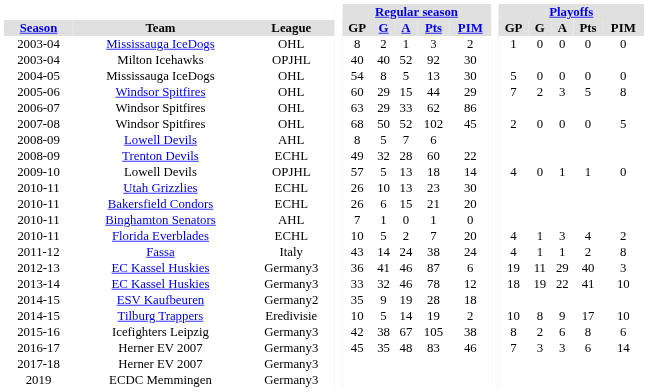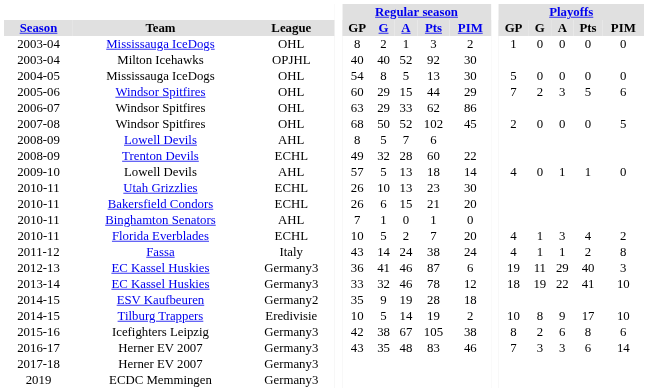 <table border="0" cellpadding="1" cellspacing="0" style="text-align:center; width:50em">
 <tr style="background:#e0e0e0;">
 <th colspan="3" style="background:#fff;"> </th>
 <th rowspan="105" style="background:#fff;"> </th>
 <th colspan="5"><a href='#'>Regular season</a></th>
 <th rowspan="105" style="background:#fff;"> </th>
 <th colspan="5"><a href='#'>Playoffs</a></th>
 </tr>
 <tr style="background:#e0e0e0;">
 <th><a href='#'>Season</a></th>
 <th>Team</th>
 <th>League</th>
 <th>GP</th>
 <th><a href='#'>G</a></th>
 <th><a href='#'>A</a></th>
 <th><a href='#'>Pts</a></th>
 <th><a href='#'>PIM</a></th>
 <th>GP</th>
 <th>G</th>
 <th>A</th>
 <th>Pts</th>
 <th>PIM</th>
 </tr>
 <tr>
 <td>2003-04</td>
 <td><a href='#'>Mississauga IceDogs</a></td>
 <td>OHL</td>
 <td>8</td>
 <td>2</td>
 <td>1</td>
 <td>3</td>
 <td>2</td>
 <td>1</td>
 <td>0</td>
 <td>0</td>
 <td>0</td>
 <td>0</td>
 </tr>
 <tr>
 <td>2003-04</td>
 <td>Milton Icehawks</td>
 <td>OPJHL</td>
 <td>40</td>
 <td>40</td>
 <td>52</td>
 <td>92</td>
 <td>30</td>
 <td></td>
 <td></td>
 <td></td>
 <td></td>
 <td></td>
 </tr>
 <tr>
 <td>2004-05</td>
 <td>Mississauga IceDogs</td>
 <td>OHL</td>
 <td>54</td>
 <td>8</td>
 <td>5</td>
 <td>13</td>
 <td>30</td>
 <td>5</td>
 <td>0</td>
 <td>0</td>
 <td>0</td>
 <td>0</td>
 </tr>
 <tr>
 <td>2005-06</td>
 <td><a href='#'>Windsor Spitfires</a></td>
 <td>OHL</td>
 <td>60</td>
 <td>29</td>
 <td>15</td>
 <td>44</td>
 <td>29</td>
 <td>7</td>
 <td>2</td>
 <td>3</td>
 <td>5</td>
-<td>8</td>
+<td>6</td>
 </tr>
 <tr>
 <td>2006-07</td>
 <td>Windsor Spitfires</td>
 <td>OHL</td>
 <td>63</td>
 <td>29</td>
 <td>33</td>
 <td>62</td>
 <td>86</td>
 <td></td>
 <td></td>
 <td></td>
 <td></td>
 <td></td>
 </tr>
 <tr>
 <td>2007-08</td>
 <td>Windsor Spitfires</td>
 <td>OHL</td>
 <td>68</td>
 <td>50</td>
 <td>52</td>
 <td>102</td>
 <td>45</td>
 <td>2</td>
 <td>0</td>
 <td>0</td>
 <td>0</td>
 <td>5</td>
 </tr>
 <tr>
 <td>2008-09</td>
 <td><a href='#'>Lowell Devils</a></td>
 <td>AHL</td>
 <td>8</td>
 <td>5</td>
 <td 2>7</td>
 <td>6</td>
 <td></td>
 <td></td>
 <td></td>
 <td></td>
 <td></td>
 </tr>
 <tr>
 <td>2008-09</td>
 <td><a href='#'>Trenton Devils</a></td>
 <td>ECHL</td>
 <td>49</td>
 <td>32</td>
 <td>28</td>
 <td>60</td>
 <td>22</td>
 <td></td>
 <td></td>
 <td></td>
 <td></td>
 <td></td>
 </tr>
 <tr>
 <td>2009-10</td>
 <td>Lowell Devils</td>
-<td>OPJHL</td>
+<td>AHL</td>
 <td>57</td>
 <td>5</td>
 <td>13</td>
 <td>18</td>
 <td>14</td>
 <td>4</td>
 <td>0</td>
 <td>1</td>
 <td>1</td>
 <td>0</td>
 </tr>
 <tr>
 <td>2010-11</td>
 <td><a href='#'>Utah Grizzlies</a></td>
 <td>ECHL</td>
 <td>26</td>
 <td>10</td>
 <td>13</td>
 <td>23</td>
 <td>30</td>
 <td></td>
 <td></td>
 <td></td>
 <td></td>
 <td></td>
 </tr>
 <tr>
 <td>2010-11</td>
 <td><a href='#'>Bakersfield Condors</a></td>
 <td>ECHL</td>
 <td>26</td>
 <td>6</td>
 <td>15</td>
 <td>21</td>
 <td>20</td>
 <td></td>
 <td></td>
 <td></td>
 <td></td>
 <td></td>
 </tr>
 <tr>
 <td>2010-11</td>
 <td><a href='#'>Binghamton Senators</a></td>
 <td>AHL</td>
 <td>7</td>
 <td>1</td>
 <td>0</td>
 <td>1</td>
 <td>0</td>
 <td></td>
 <td></td>
 <td></td>
 <td></td>
 <td></td>
 </tr>
 <tr>
 <td>2010-11</td>
 <td><a href='#'>Florida Everblades</a></td>
 <td>ECHL</td>
 <td>10</td>
 <td>5</td>
 <td>2</td>
 <td>7</td>
 <td>20</td>
 <td>4</td>
 <td>1</td>
 <td>3</td>
 <td>4</td>
 <td>2</td>
 </tr>
 <tr>
 <td>2011-12</td>
 <td><a href='#'>Fassa</a></td>
 <td>Italy</td>
 <td>43</td>
 <td>14</td>
 <td>24</td>
 <td>38</td>
 <td>24</td>
 <td>4</td>
 <td>1</td>
 <td>1</td>
 <td>2</td>
 <td>8</td>
 </tr>
 <tr>
 <td>2012-13</td>
 <td><a href='#'>EC Kassel Huskies</a></td>
 <td>Germany3</td>
 <td>36</td>
 <td>41</td>
 <td>46</td>
 <td>87</td>
 <td>6</td>
 <td>19</td>
 <td>11</td>
 <td>29</td>
 <td>40</td>
 <td>3</td>
 </tr>
 <tr>
 <td>2013-14</td>
 <td><a href='#'>EC Kassel Huskies</a></td>
 <td>Germany3</td>
 <td>33</td>
 <td>32</td>
 <td>46</td>
 <td>78</td>
 <td>12</td>
 <td>18</td>
 <td>19</td>
 <td>22</td>
 <td>41</td>
 <td>10</td>
 </tr>
 <tr>
 <td>2014-15</td>
 <td><a href='#'>ESV Kaufbeuren</a></td>
 <td>Germany2</td>
 <td>35</td>
 <td>9</td>
 <td>19</td>
 <td>28</td>
 <td>18</td>
 <td></td>
 <td></td>
 <td></td>
 <td></td>
 <td></td>
 </tr>
 <tr>
 <td>2014-15</td>
 <td><a href='#'>Tilburg Trappers</a></td>
 <td>Eredivisie</td>
 <td>10</td>
 <td>5</td>
 <td>14</td>
 <td>19</td>
 <td>2</td>
 <td>10</td>
 <td>8</td>
 <td>9</td>
 <td>17</td>
 <td>10</td>
 </tr>
 <tr>
 <td>2015-16</td>
 <td>Icefighters Leipzig</td>
 <td>Germany3</td>
 <td>42</td>
 <td>38</td>
 <td>67</td>
 <td>105</td>
 <td>38</td>
 <td>8</td>
 <td>2</td>
 <td>6</td>
 <td>8</td>
 <td>6</td>
 </tr>
 <tr>
 <td>2016-17</td>
 <td>Herner EV 2007</td>
 <td>Germany3</td>
-<td>45</td>
+<td>43</td>
 <td>35</td>
 <td>48</td>
 <td>83</td>
 <td>46</td>
 <td>7</td>
 <td>3</td>
 <td>3</td>
 <td>6</td>
 <td>14</td>
 </tr>
 <tr>
 <td>2017-18</td>
 <td>Herner EV 2007</td>
 <td>Germany3</td>
 <td></td>
 <td></td>
 <td></td>
 <td></td>
 <td></td>
 <td></td>
 <td></td>
 <td></td>
 <td></td>
 <td></td>
 </tr>
 <tr>
 <td>2019</td>
 <td>ECDC Memmingen</td>
 <td>Germany3</td>
 <th></th>
 <td></td>
 <td></td>
 <td></td>
 <td></td>
 <td></td>
 <th></th>
 <td></td>
 <td></td>
 <td></td>
 </tr>
 </table>
